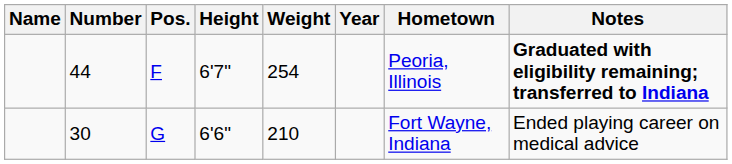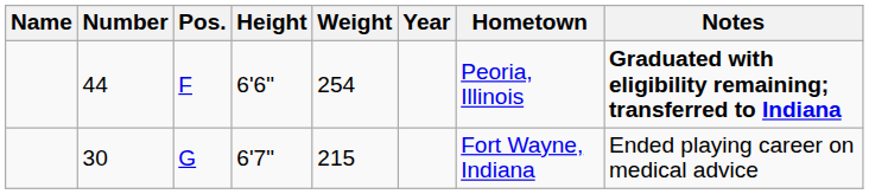 <table class="wikitable sortable" border="1">
 <tr>
 <th>Name</th>
 <th>Number</th>
 <th>Pos.</th>
 <th>Height</th>
 <th>Weight</th>
 <th>Year</th>
 <th>Hometown</th>
 <th class="unsortable">Notes</th>
 </tr>
 <tr>
 <td></td>
 <td>44</td>
 <td><a href='#'>F</a></td>
-<td>6'7"</td>
+<td>6'6"</td>
 <td>254</td>
 <td></td>
 <td><a href='#'>Peoria, Illinois</a></td>
 <td><strong>Graduated with eligibility remaining; transferred to <a href='#'>Indiana</a></strong></td>
 </tr>
 <tr>
 <td></td>
 <td>30</td>
 <td><a href='#'>G</a></td>
-<td>6'6"</td>
-<td>210</td>
+<td>6'7"</td>
+<td>215</td>
 <td></td>
 <td><a href='#'>Fort Wayne, Indiana</a></td>
 <td>Ended playing career on medical advice</td>
 </tr>
 </table>
